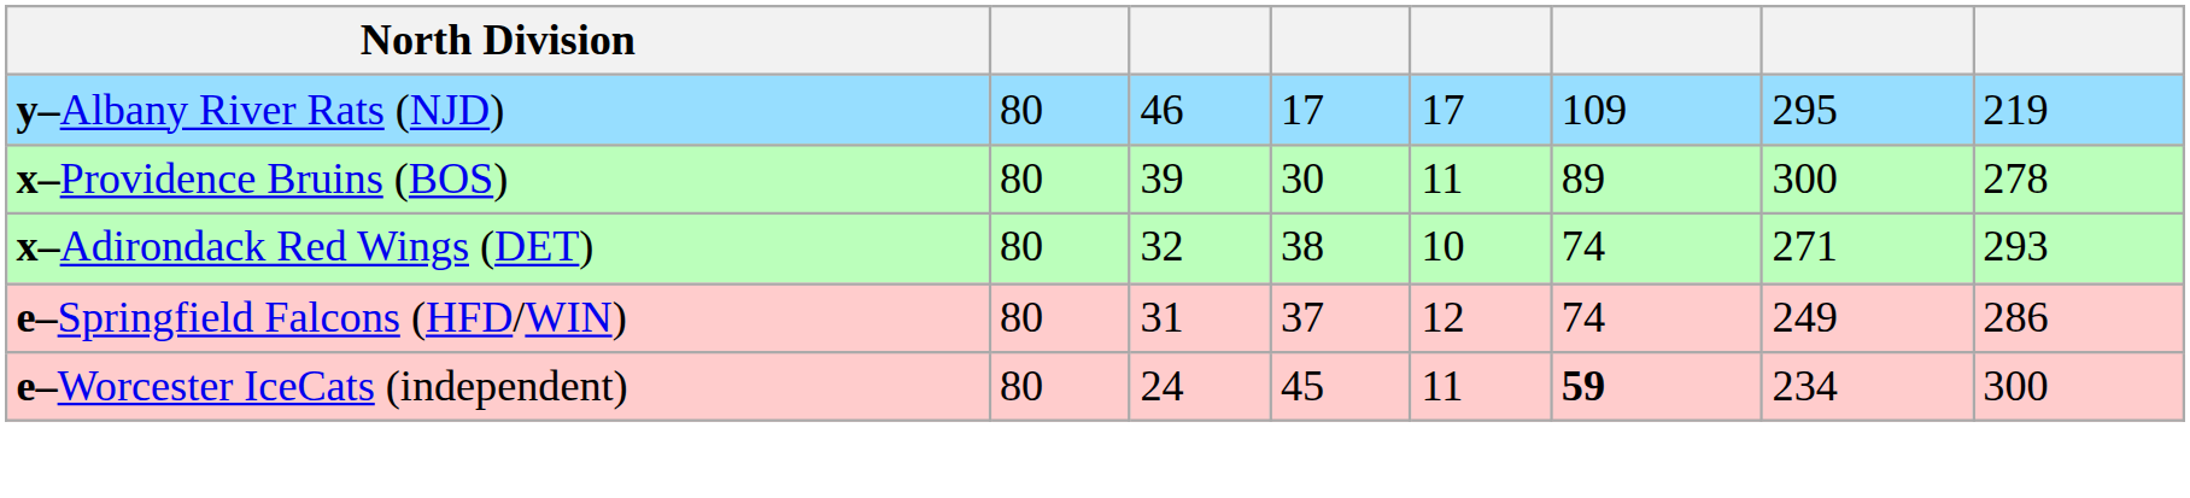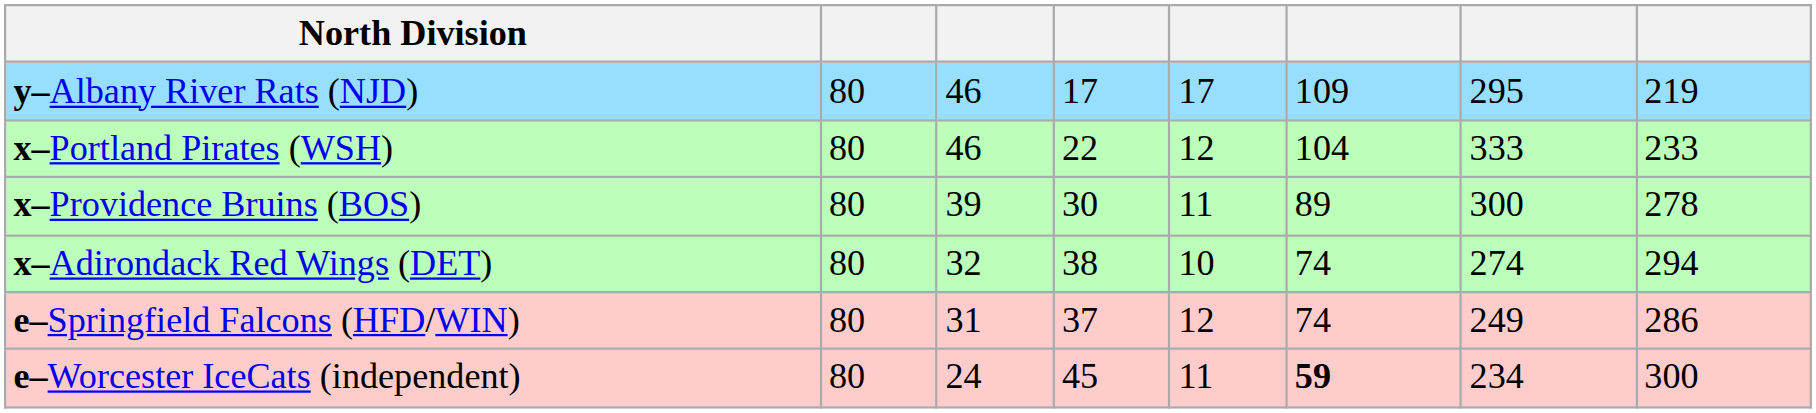 <table class="wikitable" style="width:50em">
 <tr>
 <th width="35%">North Division</th>
 <th width="5%"></th>
 <th width="5%"></th>
 <th width="5%"></th>
 <th width="5%"></th>
 <th width="7.5%"></th>
 <th width="7.5%"></th>
 <th width="7.5%"></th>
 </tr>
 <tr bgcolor="#97DEFF">
 <td><strong>y–</strong><a href='#'>Albany River Rats</a> (<a href='#'>NJD</a>)</td>
 <td>80</td>
 <td>46</td>
 <td>17</td>
 <td>17</td>
 <td>109</td>
 <td>295</td>
 <td>219</td>
 </tr>
 <tr bgcolor="#bbffbb">
+<td><strong>x–</strong><a href='#'>Portland Pirates</a> (<a href='#'>WSH</a>)</td>
+<td>80</td>
+<td>46</td>
+<td>22</td>
+<td>12</td>
+<td>104</td>
+<td>333</td>
+<td>233</td>
+</tr>
+<tr bgcolor="#bbffbb">
 <td><strong>x–</strong><a href='#'>Providence Bruins</a> (<a href='#'>BOS</a>)</td>
 <td>80</td>
 <td>39</td>
 <td>30</td>
 <td>11</td>
 <td>89</td>
 <td>300</td>
 <td>278</td>
 </tr>
 <tr bgcolor="#bbffbb">
 <td><strong>x–</strong><a href='#'>Adirondack Red Wings</a> (<a href='#'>DET</a>)</td>
 <td>80</td>
 <td>32</td>
 <td>38</td>
 <td>10</td>
 <td>74</td>
-<td>271</td>
-<td>293</td>
+<td>274</td>
+<td>294</td>
 </tr>
 <tr bgcolor="#ffcccc">
 <td><strong>e–</strong><a href='#'>Springfield Falcons</a> (<a href='#'>HFD</a>/<a href='#'>WIN</a>)</td>
 <td>80</td>
 <td>31</td>
 <td>37</td>
 <td>12</td>
 <td>74</td>
 <td>249</td>
 <td>286</td>
 </tr>
 <tr bgcolor="#ffcccc">
 <td><strong>e–</strong><a href='#'>Worcester IceCats</a> (independent)</td>
 <td>80</td>
 <td>24</td>
 <td>45</td>
 <td>11</td>
 <td><strong>59</strong></td>
 <td>234</td>
 <td>300</td>
 </tr>
 </table>
